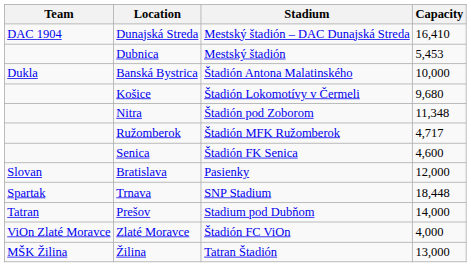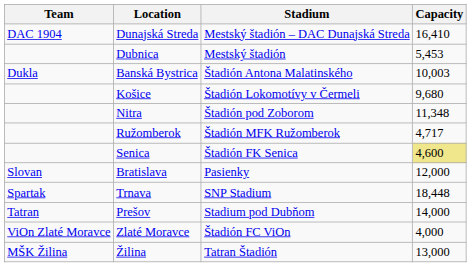 <table class="wikitable sortable">
 <tr>
 <th>Team</th>
 <th>Location</th>
 <th>Stadium</th>
 <th>Capacity</th>
 </tr>
 <tr>
 <td><a href='#'>DAC 1904</a></td>
 <td><a href='#'>Dunajská Streda</a></td>
 <td><a href='#'>Mestský štadión – DAC Dunajská Streda</a></td>
 <td>16,410</td>
 </tr>
 <tr>
 <td></td>
 <td><a href='#'>Dubnica</a></td>
 <td><a href='#'>Mestský štadión</a></td>
 <td>5,453</td>
 </tr>
 <tr>
 <td><a href='#'>Dukla</a></td>
 <td><a href='#'>Banská Bystrica</a></td>
 <td><a href='#'>Štadión Antona Malatinského</a></td>
-<td>10,000</td>
+<td>10,003</td>
 </tr>
 <tr>
 <td></td>
 <td><a href='#'>Košice</a></td>
 <td><a href='#'>Štadión Lokomotívy v Čermeli</a></td>
 <td>9,680</td>
 </tr>
 <tr>
 <td></td>
 <td><a href='#'>Nitra</a></td>
 <td><a href='#'>Štadión pod Zoborom</a></td>
 <td>11,348</td>
 </tr>
 <tr>
 <td></td>
 <td><a href='#'>Ružomberok</a></td>
 <td><a href='#'>Štadión MFK Ružomberok</a></td>
 <td>4,717</td>
 </tr>
 <tr>
 <td></td>
 <td><a href='#'>Senica</a></td>
 <td><a href='#'>Štadión FK Senica</a></td>
-<td>4,600</td>
+<td style="background: khaki;">4,600</td>
 </tr>
 <tr>
 <td><a href='#'>Slovan</a></td>
 <td><a href='#'>Bratislava</a></td>
 <td><a href='#'>Pasienky</a></td>
 <td>12,000</td>
 </tr>
 <tr>
 <td><a href='#'>Spartak</a></td>
 <td><a href='#'>Trnava</a></td>
 <td><a href='#'>SNP Stadium</a></td>
 <td>18,448</td>
 </tr>
 <tr>
 <td><a href='#'>Tatran</a></td>
 <td><a href='#'>Prešov</a></td>
 <td><a href='#'>Stadium pod Dubňom</a></td>
 <td>14,000</td>
 </tr>
 <tr>
 <td><a href='#'>ViOn Zlaté Moravce</a></td>
 <td><a href='#'>Zlaté Moravce</a></td>
 <td><a href='#'>Štadión FC ViOn</a></td>
 <td>4,000</td>
 </tr>
 <tr>
 <td><a href='#'>MŠK Žilina</a></td>
 <td><a href='#'>Žilina</a></td>
 <td><a href='#'>Tatran Štadión</a></td>
 <td>13,000</td>
 </tr>
 </table>
